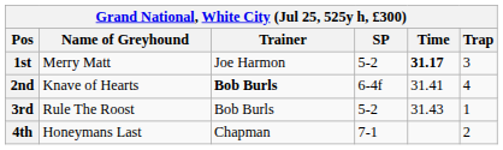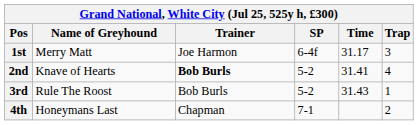 <table class="wikitable">
 <tr>
 <th colspan="6"><a href='#'>Grand National</a>, <a href='#'>White City</a> (Jul 25, 525y h, £300)</th>
 </tr>
 <tr>
 <th width=30>Pos</th>
 <th width=180>Name of Greyhound</th>
 <th width=150>Trainer</th>
 <th width=50>SP</th>
 <th width=50>Time</th>
 <th width=30>Trap</th>
 </tr>
 <tr>
 <th>1st</th>
 <td>Merry Matt</td>
 <td>Joe Harmon</td>
-<td>5-2</td>
-<td><strong>31.17</strong></td>
+<td>6-4f</td>
+<td>31.17</td>
 <td>3</td>
 </tr>
 <tr>
 <th>2nd</th>
 <td>Knave of Hearts</td>
 <td><strong>Bob Burls</strong></td>
-<td>6-4f</td>
+<td>5-2</td>
 <td>31.41</td>
 <td>4</td>
 </tr>
 <tr>
 <th>3rd</th>
 <td>Rule The Roost</td>
 <td>Bob Burls</td>
 <td>5-2</td>
 <td>31.43</td>
 <td>1</td>
 </tr>
 <tr>
 <th>4th</th>
 <td>Honeymans Last</td>
 <td>Chapman</td>
 <td>7-1</td>
 <td></td>
 <td>2</td>
 </tr>
 </table>
